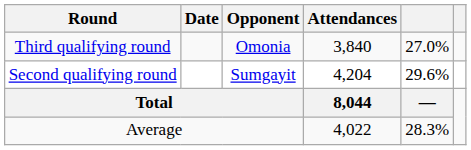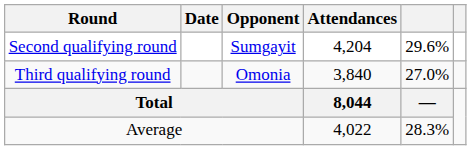 <table class="wikitable sortable mw-collapsible mw-collapsed" style="text-align:center; font-size:85%;">
 <tr>
 <th scope="col">Round</th>
 <th scope="col">Date</th>
 <th scope="col">Opponent</th>
 <th scope="col">Attendances</th>
 <th></th>
 <th></th>
 </tr>
+<tr bgcolor="white">
+<td><a href='#'>Second qualifying round</a></td>
+<td></td>
+<td> <a href='#'>Sumgayit</a></td>
+<td>4,204</td>
+<td>29.6%</td>
+<td> </td>
+</tr>
 <tr>
 <td><a href='#'>Third qualifying round</a></td>
 <td></td>
 <td> <a href='#'>Omonia</a></td>
 <td>3,840</td>
 <td>27.0%</td>
 <td></td>
-</tr>
-<tr bgcolor="white">
-<td><a href='#'>Second qualifying round</a></td>
-<td></td>
-<td> <a href='#'>Sumgayit</a></td>
-<td>4,204</td>
-<td>29.6%</td>
-<td> </td>
 </tr>
 <tr>
 <th colspan="3">Total</th>
 <th>8,044</th>
 <th>—</th>
 </tr>
 <tr>
 <td colspan="3">Average</td>
 <td>4,022</td>
 <td>28.3%</td>
 </tr>
 </table>
